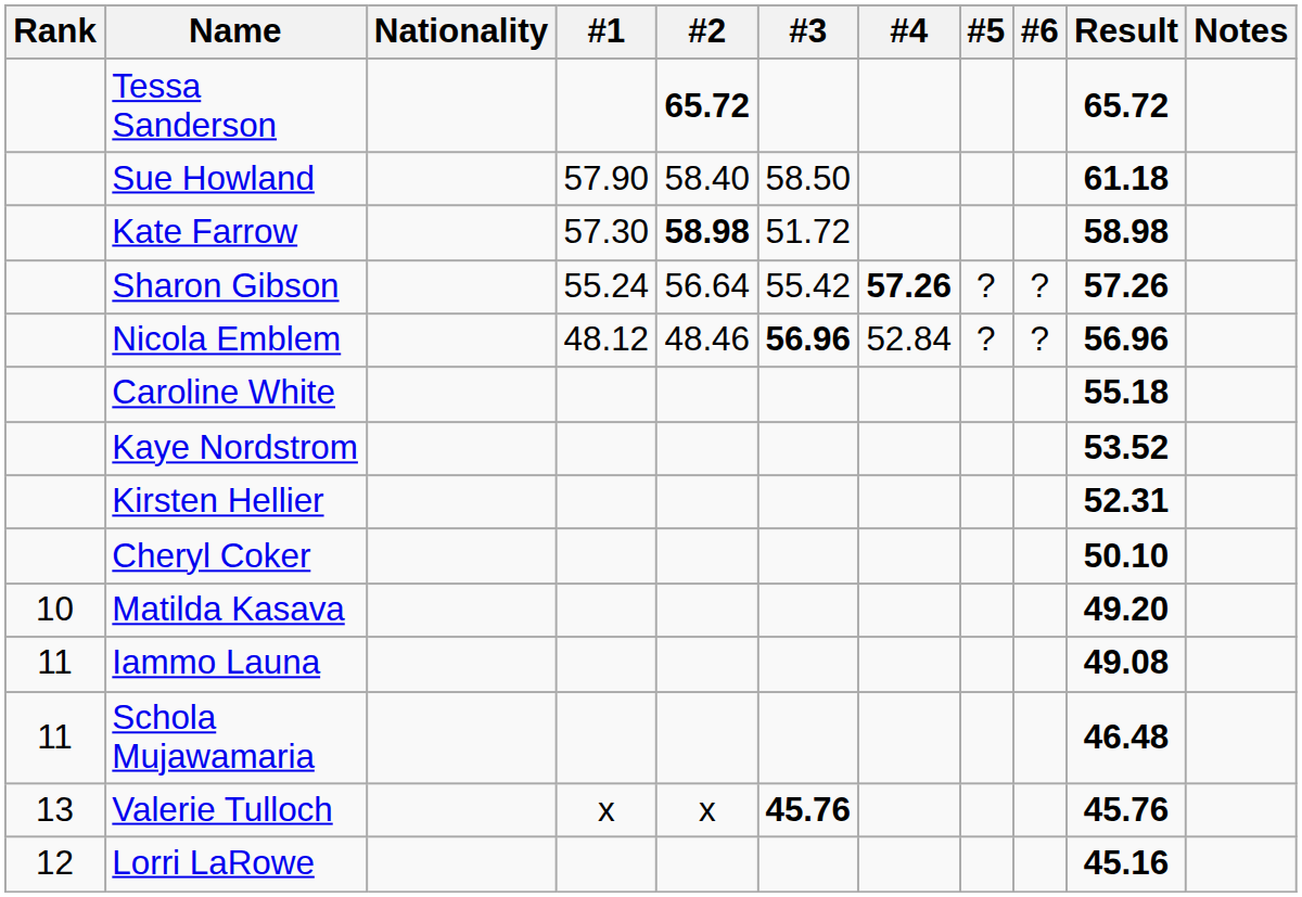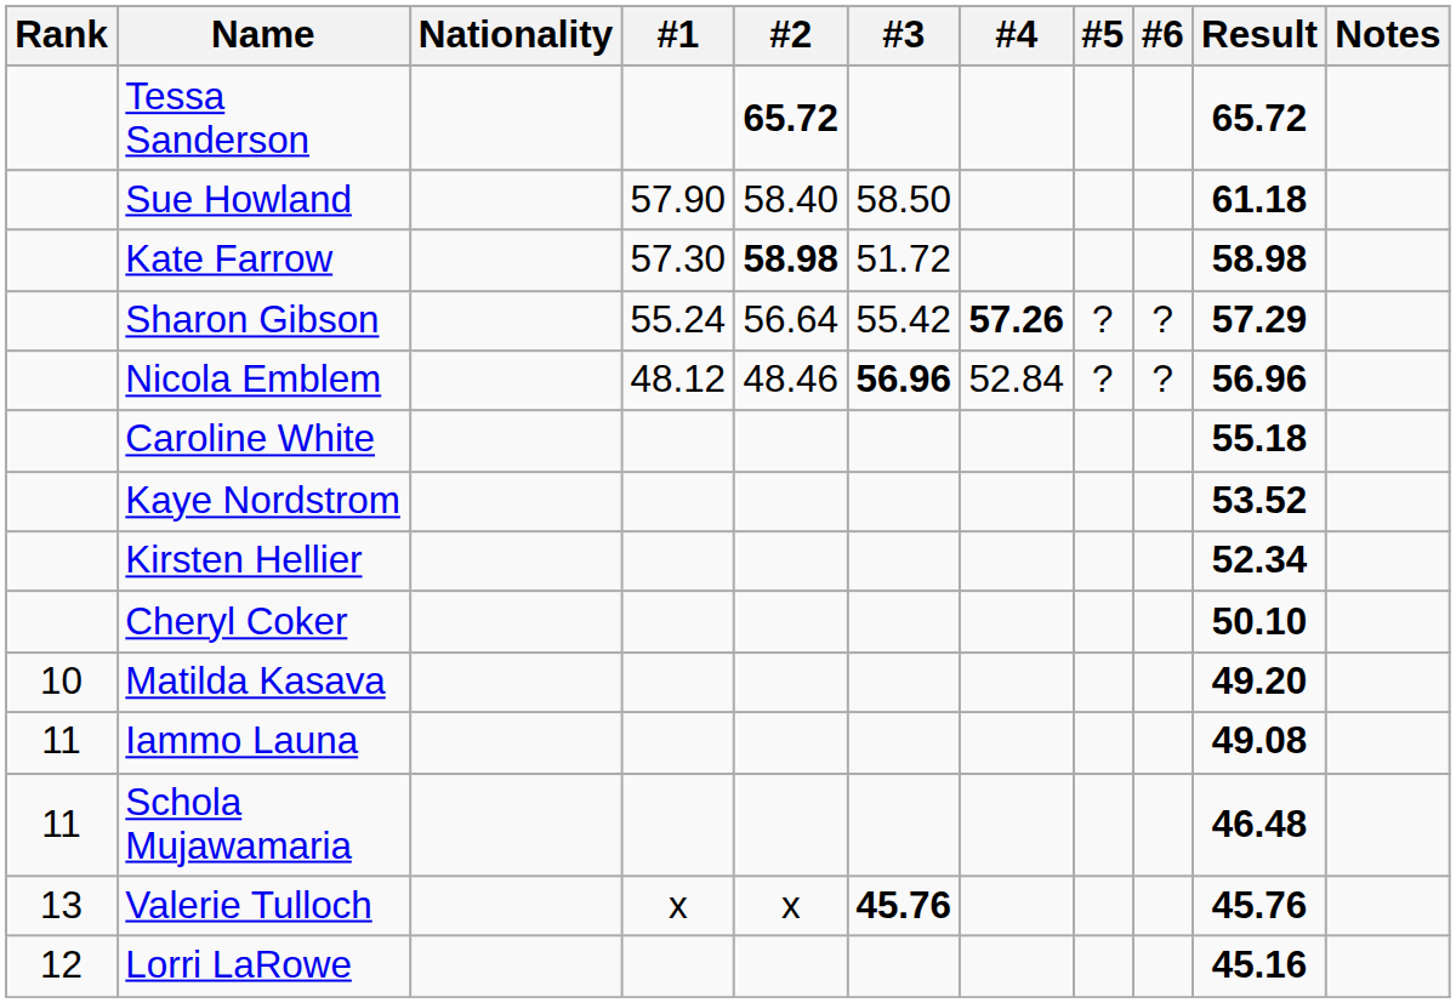 <table class="wikitable sortable" style=" text-align:center">
 <tr>
 <th>Rank</th>
 <th>Name</th>
 <th>Nationality</th>
 <th>#1</th>
 <th>#2</th>
 <th>#3</th>
 <th>#4</th>
 <th>#5</th>
 <th>#6</th>
 <th>Result</th>
 <th>Notes</th>
 </tr>
 <tr>
 <td></td>
 <td align=left><a href='#'>Tessa Sanderson</a></td>
 <td align=left></td>
 <td></td>
 <td><strong>65.72</strong></td>
 <td></td>
 <td></td>
 <td></td>
 <td></td>
 <td><strong>65.72</strong></td>
 <td></td>
 </tr>
 <tr>
 <td></td>
 <td align=left><a href='#'>Sue Howland</a></td>
 <td align=left></td>
 <td>57.90</td>
 <td>58.40</td>
 <td>58.50</td>
 <td></td>
 <td></td>
 <td></td>
 <td><strong>61.18</strong></td>
 <td></td>
 </tr>
 <tr>
 <td></td>
 <td align=left><a href='#'>Kate Farrow</a></td>
 <td align=left></td>
 <td>57.30</td>
 <td><strong>58.98</strong></td>
 <td>51.72</td>
 <td></td>
 <td></td>
 <td></td>
 <td><strong>58.98</strong></td>
 <td></td>
 </tr>
 <tr>
 <td></td>
 <td align=left><a href='#'>Sharon Gibson</a></td>
 <td align=left></td>
 <td>55.24</td>
 <td>56.64</td>
 <td>55.42</td>
 <td><strong>57.26</strong></td>
 <td>?</td>
 <td>?</td>
-<td><strong>57.26</strong></td>
+<td><strong>57.29</strong></td>
 <td></td>
 </tr>
 <tr>
 <td></td>
 <td align=left><a href='#'>Nicola Emblem</a></td>
 <td align=left></td>
 <td>48.12</td>
 <td>48.46</td>
 <td><strong>56.96</strong></td>
 <td>52.84</td>
 <td>?</td>
 <td>?</td>
 <td><strong>56.96</strong></td>
 <td></td>
 </tr>
 <tr>
 <td></td>
 <td align=left><a href='#'>Caroline White</a></td>
 <td align=left></td>
 <td></td>
 <td></td>
 <td></td>
 <td></td>
 <td></td>
 <td></td>
 <td><strong>55.18</strong></td>
 <td></td>
 </tr>
 <tr>
 <td></td>
 <td align=left><a href='#'>Kaye Nordstrom</a></td>
 <td align=left></td>
 <td></td>
 <td></td>
 <td></td>
 <td></td>
 <td></td>
 <td></td>
 <td><strong>53.52</strong></td>
 <td></td>
 </tr>
 <tr>
 <td></td>
 <td align=left><a href='#'>Kirsten Hellier</a></td>
 <td align=left></td>
 <td></td>
 <td></td>
 <td></td>
 <td></td>
 <td></td>
 <td></td>
-<td><strong>52.31</strong></td>
+<td><strong>52.34</strong></td>
 <td></td>
 </tr>
 <tr>
 <td></td>
 <td align=left><a href='#'>Cheryl Coker</a></td>
 <td align=left></td>
 <td></td>
 <td></td>
 <td></td>
 <td></td>
 <td></td>
 <td></td>
 <td><strong>50.10</strong></td>
 <td></td>
 </tr>
 <tr>
 <td>10</td>
 <td align=left><a href='#'>Matilda Kasava</a></td>
 <td align=left></td>
 <td></td>
 <td></td>
 <td></td>
 <td></td>
 <td></td>
 <td></td>
 <td><strong>49.20</strong></td>
 <td></td>
 </tr>
 <tr>
 <td>11</td>
 <td align=left><a href='#'>Iammo Launa</a></td>
 <td align=left></td>
 <td></td>
 <td></td>
 <td></td>
 <td></td>
 <td></td>
 <td></td>
 <td><strong>49.08</strong></td>
 <td></td>
 </tr>
 <tr>
 <td>11</td>
 <td align=left><a href='#'>Schola Mujawamaria</a></td>
 <td align=left></td>
 <td></td>
 <td></td>
 <td></td>
 <td></td>
 <td></td>
 <td></td>
 <td><strong>46.48</strong></td>
 <td></td>
 </tr>
 <tr>
 <td>13</td>
 <td align=left><a href='#'>Valerie Tulloch</a></td>
 <td align=left></td>
 <td>x</td>
 <td>x</td>
 <td><strong>45.76</strong></td>
 <td></td>
 <td></td>
 <td></td>
 <td><strong>45.76</strong></td>
 <td></td>
 </tr>
 <tr>
 <td>12</td>
 <td align=left><a href='#'>Lorri LaRowe</a></td>
 <td align=left></td>
 <td></td>
 <td></td>
 <td></td>
 <td></td>
 <td></td>
 <td></td>
 <td><strong>45.16</strong></td>
 <td></td>
 </tr>
 </table>
